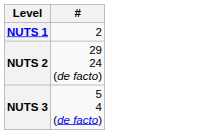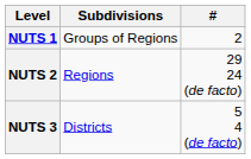 <table class="wikitable">
 <tr>
 <th>Level</th>
+<th>Subdivisions</th>
 <th>#</th>
 </tr>
 <tr>
 <th><a href='#'>NUTS 1</a></th>
+<td>Groups of Regions<br></td>
 <td align="right">2</td>
 </tr>
 <tr>
 <th>NUTS 2</th>
+<td><a href='#'>Regions</a><br></td>
 <td align="right">29<br>24<br>(<em>de facto</em>)</td>
 </tr>
 <tr>
 <th>NUTS 3</th>
+<td><a href='#'>Districts</a><br></td>
 <td align="right">5<br>4<br>(<em><a href='#'>de facto</a></em>)</td>
 </tr>
 </table>
